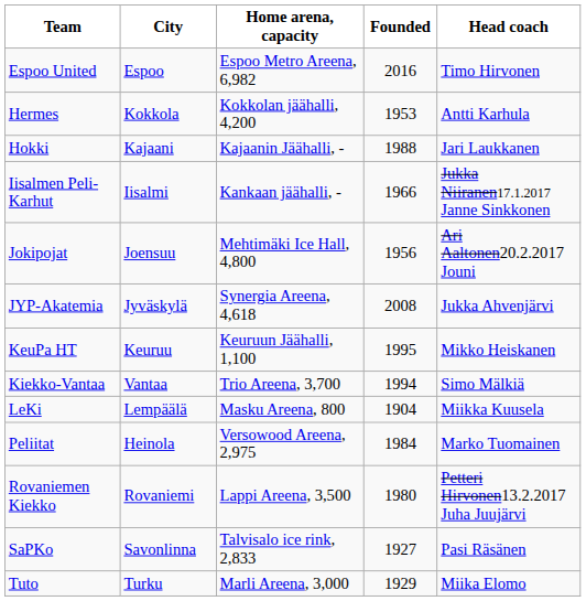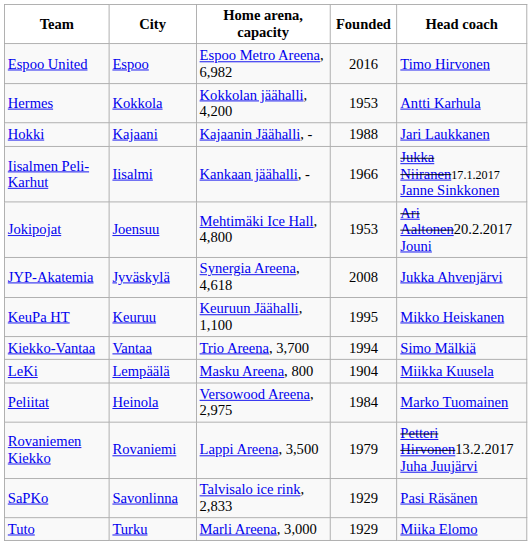 <table class="wikitable sortable" style="width:65%; text-align:left">
 <tr>
 <th style="background:white; width:18%">Team</th>
 <th style="background:white; width:15%">City</th>
 <th style="background:white; width:23%">Home arena, capacity</th>
 <th style="background:white; width:9%">Founded</th>
 <th style="background:white; width:16%">Head coach</th>
 </tr>
 <tr>
 <td><a href='#'>Espoo United</a></td>
 <td><a href='#'>Espoo</a></td>
 <td><a href='#'>Espoo Metro Areena</a>, 6,982</td>
 <td align=center>2016</td>
 <td> <a href='#'>Timo Hirvonen</a></td>
 </tr>
 <tr>
 <td><a href='#'>Hermes</a></td>
 <td><a href='#'>Kokkola</a></td>
 <td><a href='#'>Kokkolan jäähalli</a>, 4,200</td>
 <td align=center>1953</td>
 <td> <a href='#'>Antti Karhula</a></td>
 </tr>
 <tr>
 <td><a href='#'>Hokki</a></td>
 <td><a href='#'>Kajaani</a></td>
 <td><a href='#'>Kajaanin Jäähalli</a>, -</td>
 <td align=center>1988</td>
 <td> <a href='#'>Jari Laukkanen</a></td>
 </tr>
 <tr>
 <td><a href='#'>Iisalmen Peli-Karhut</a></td>
 <td><a href='#'>Iisalmi</a></td>
 <td><a href='#'>Kankaan jäähalli</a>, -</td>
 <td align=center>1966</td>
 <td> <s><a href='#'>Jukka Niiranen</a></s><small>17.1.2017</small><br> <a href='#'>Janne Sinkkonen</a></td>
 </tr>
 <tr>
 <td><a href='#'>Jokipojat</a></td>
 <td><a href='#'>Joensuu</a></td>
 <td><a href='#'>Mehtimäki Ice Hall</a>, 4,800</td>
-<td align=center>1956</td>
+<td align=center>1953</td>
 <td> <s><a href='#'>Ari Aaltonen</a></s>20.2.2017<br> <a href='#'>Jouni</a></td>
 </tr>
 <tr>
 <td><a href='#'>JYP-Akatemia</a></td>
 <td><a href='#'>Jyväskylä</a></td>
 <td><a href='#'>Synergia Areena</a>, 4,618</td>
 <td align=center>2008</td>
 <td> <a href='#'>Jukka Ahvenjärvi</a></td>
 </tr>
 <tr>
 <td><a href='#'>KeuPa HT</a></td>
 <td><a href='#'>Keuruu</a></td>
 <td><a href='#'>Keuruun Jäähalli</a>, 1,100</td>
 <td align=center>1995</td>
 <td> <a href='#'>Mikko Heiskanen</a></td>
 </tr>
 <tr>
 <td><a href='#'>Kiekko-Vantaa</a></td>
 <td><a href='#'>Vantaa</a></td>
 <td><a href='#'>Trio Areena</a>, 3,700</td>
 <td align=center>1994</td>
 <td> <a href='#'>Simo Mälkiä</a></td>
 </tr>
 <tr>
 <td><a href='#'>LeKi</a></td>
 <td><a href='#'>Lempäälä</a></td>
 <td><a href='#'>Masku Areena</a>, 800</td>
 <td align=center>1904</td>
 <td> <a href='#'>Miikka Kuusela</a></td>
 </tr>
 <tr>
 <td><a href='#'>Peliitat</a></td>
 <td><a href='#'>Heinola</a></td>
 <td><a href='#'>Versowood Areena</a>, 2,975</td>
 <td align=center>1984</td>
 <td> <a href='#'>Marko Tuomainen</a></td>
 </tr>
 <tr>
 <td><a href='#'>Rovaniemen Kiekko</a></td>
 <td><a href='#'>Rovaniemi</a></td>
 <td><a href='#'>Lappi Areena</a>, 3,500</td>
-<td align=center>1980</td>
+<td align=center>1979</td>
 <td> <s><a href='#'>Petteri Hirvonen</a></s>13.2.2017<br> <a href='#'>Juha Juujärvi</a></td>
 </tr>
 <tr>
 <td><a href='#'>SaPKo</a></td>
 <td><a href='#'>Savonlinna</a></td>
 <td><a href='#'>Talvisalo ice rink</a>, 2,833</td>
-<td align=center>1927</td>
+<td align=center>1929</td>
 <td> <a href='#'>Pasi Räsänen</a></td>
 </tr>
 <tr>
 <td><a href='#'>Tuto</a></td>
 <td><a href='#'>Turku</a></td>
 <td><a href='#'>Marli Areena</a>, 3,000</td>
 <td align=center>1929</td>
 <td> <a href='#'>Miika Elomo</a></td>
 </tr>
 </table>
